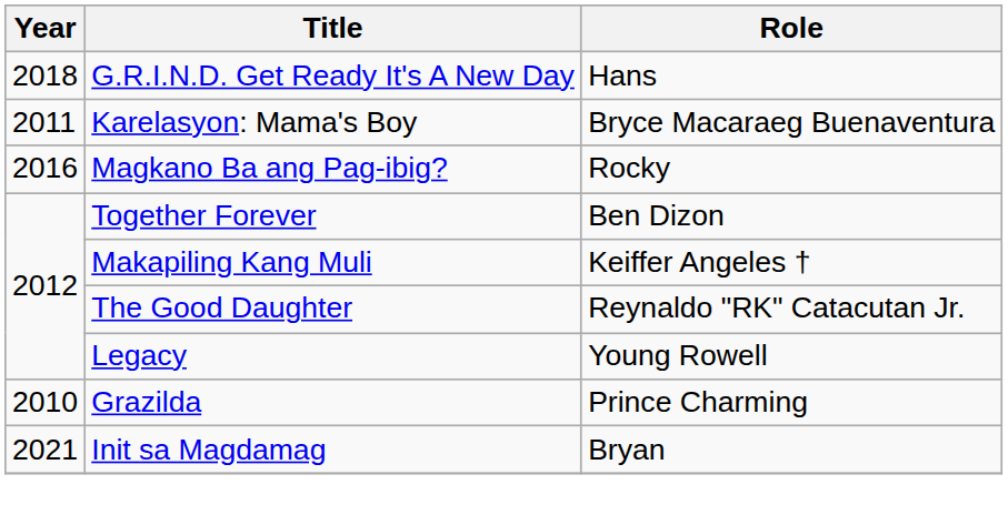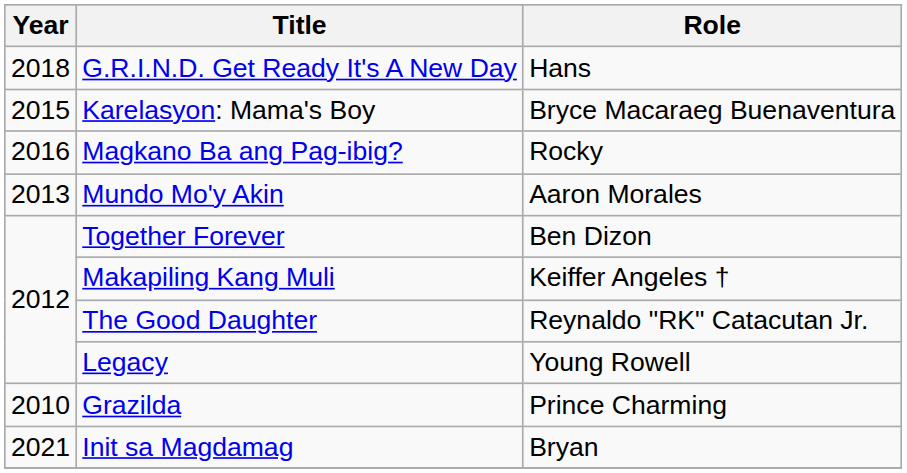 <table class="wikitable">
 <tr>
 <th>Year</th>
 <th>Title</th>
 <th>Role</th>
 </tr>
 <tr>
 <td>2018</td>
 <td><a href='#'>G.R.I.N.D. Get Ready It's A New Day</a></td>
 <td>Hans</td>
 </tr>
 <tr>
-<td>2011</td>
+<td>2015</td>
 <td><a href='#'>Karelasyon</a>: Mama's Boy</td>
 <td>Bryce Macaraeg Buenaventura</td>
 </tr>
 <tr>
 <td>2016</td>
 <td><a href='#'>Magkano Ba ang Pag-ibig?</a></td>
 <td>Rocky</td>
+</tr>
+<tr>
+<td>2013</td>
+<td><a href='#'>Mundo Mo'y Akin</a></td>
+<td>Aaron Morales</td>
 </tr>
 <tr>
 <td rowspan="4">2012</td>
 <td><a href='#'>Together Forever</a></td>
 <td>Ben Dizon</td>
 </tr>
 <tr>
 <td><a href='#'>Makapiling Kang Muli</a></td>
 <td>Keiffer Angeles †</td>
 </tr>
 <tr>
 <td><a href='#'>The Good Daughter</a></td>
 <td>Reynaldo "RK" Catacutan Jr.</td>
 </tr>
 <tr>
 <td><a href='#'>Legacy</a></td>
 <td>Young Rowell</td>
 </tr>
 <tr>
 <td>2010</td>
 <td><a href='#'>Grazilda</a></td>
 <td>Prince Charming</td>
 </tr>
 <tr>
 <td>2021</td>
 <td><a href='#'>Init sa Magdamag</a></td>
 <td>Bryan</td>
 </tr>
 <tr>
 </tr>
 </table>
